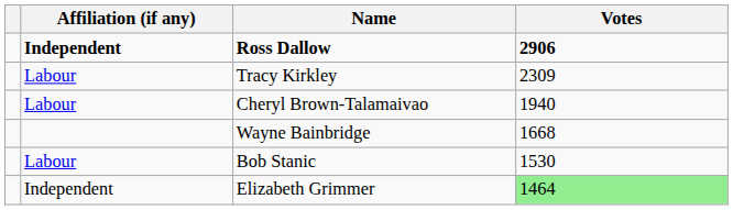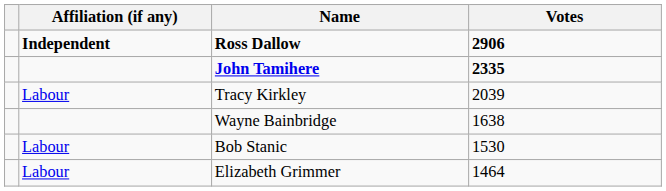 <table class="wikitable" style="width:51%;">
 <tr>
 <th style="width:1%;"></th>
 <th style="width:15%;">Affiliation (if any)</th>
 <th style="width:20%;">Name</th>
 <th style="width:15%;">Votes</th>
 </tr>
 <tr>
 <td bgcolor=></td>
 <td><strong>Independent</strong></td>
 <td><strong>Ross Dallow</strong></td>
 <td><strong>2906</strong></td>
 </tr>
 <tr>
 <td bgcolor=></td>
-<td><a href='#'>Labour</a></td>
-<td>Tracy Kirkley</td>
-<td>2309</td>
+<td></td>
+<td><strong><a href='#'>John Tamihere</a></strong></td>
+<td><strong>2335</strong></td>
 </tr>
 <tr>
 <td bgcolor=></td>
 <td><a href='#'>Labour</a></td>
-<td>Cheryl Brown-Talamaivao</td>
-<td>1940</td>
+<td>Tracy Kirkley</td>
+<td>2039</td>
 </tr>
 <tr>
 <td bgcolor=></td>
 <td></td>
 <td>Wayne Bainbridge</td>
-<td>1668</td>
+<td>1638</td>
 </tr>
 <tr>
 <td bgcolor=></td>
 <td><a href='#'>Labour</a></td>
 <td>Bob Stanic</td>
 <td>1530</td>
 </tr>
 <tr>
 <td bgcolor=></td>
-<td>Independent</td>
+<td><a href='#'>Labour</a></td>
 <td>Elizabeth Grimmer</td>
-<td style="background: lightgreen;">1464</td>
+<td>1464</td>
 </tr>
 </table>
